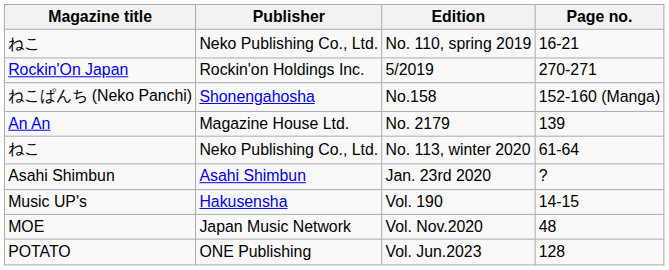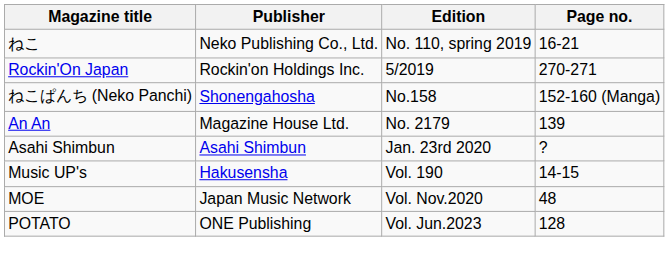 <table class="wikitable">
 <tr>
 <th>Magazine title</th>
 <th>Publisher</th>
 <th>Edition</th>
 <th>Page no.</th>
 </tr>
 <tr>
 <td>ねこ</td>
 <td>Neko Publishing Co., Ltd.</td>
 <td>No. 110, spring 2019</td>
 <td>16-21</td>
 </tr>
 <tr>
 <td><a href='#'>Rockin'On Japan</a></td>
 <td>Rockin'on Holdings Inc.</td>
 <td>5/2019</td>
 <td>270-271</td>
 </tr>
 <tr>
 <td>ねこぱんち (Neko Panchi)</td>
 <td><a href='#'>Shonengahosha</a></td>
 <td>No.158</td>
 <td>152-160 (Manga)</td>
 </tr>
 <tr>
 <td><a href='#'>An An</a></td>
 <td>Magazine House Ltd.</td>
 <td>No. 2179</td>
 <td>139</td>
 </tr>
 <tr>
-<td>ねこ</td>
-<td>Neko Publishing Co., Ltd.</td>
-<td>No. 113, winter 2020</td>
-<td>61-64</td>
-</tr>
-<tr>
 <td>Asahi Shimbun</td>
 <td><a href='#'>Asahi Shimbun</a></td>
 <td>Jan. 23rd 2020</td>
 <td>?</td>
 </tr>
 <tr>
 <td>Music UP's</td>
 <td><a href='#'>Hakusensha</a></td>
 <td>Vol. 190</td>
 <td>14-15</td>
 </tr>
 <tr>
 <td>MOE</td>
 <td>Japan Music Network</td>
 <td>Vol. Nov.2020</td>
 <td>48</td>
 </tr>
 <tr>
 <td>POTATO</td>
 <td>ONE Publishing</td>
 <td>Vol. Jun.2023</td>
 <td>128</td>
 </tr>
 </table>
